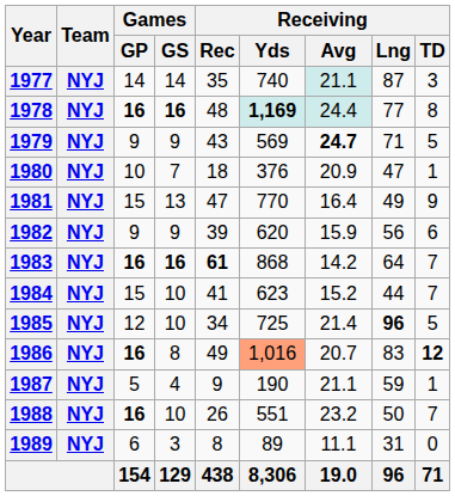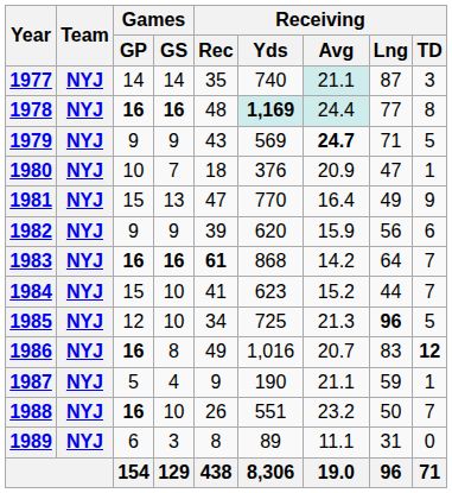 <table class="wikitable" style="text-align:center">
 <tr>
 <th rowspan="2">Year</th>
 <th rowspan="2">Team</th>
 <th colspan="2">Games</th>
 <th colspan="5">Receiving</th>
 </tr>
 <tr>
 <th>GP</th>
 <th>GS</th>
 <th>Rec</th>
 <th>Yds</th>
 <th>Avg</th>
 <th>Lng</th>
 <th>TD</th>
 </tr>
 <tr>
 <th><a href='#'>1977</a></th>
 <th><a href='#'>NYJ</a></th>
 <td>14</td>
 <td>14</td>
 <td>35</td>
 <td>740</td>
 <td style="background:#cfecec; width:3em;">21.1</td>
 <td>87</td>
 <td>3</td>
 </tr>
 <tr>
 <th><a href='#'>1978</a></th>
 <th><a href='#'>NYJ</a></th>
 <td><strong>16</strong></td>
 <td><strong>16</strong></td>
 <td>48</td>
 <td style="background:#cfecec; width:3em;"><strong>1,169</strong></td>
 <td style="background:#cfecec; width:3em;">24.4</td>
 <td>77</td>
 <td>8</td>
 </tr>
 <tr>
 <th><a href='#'>1979</a></th>
 <th><a href='#'>NYJ</a></th>
 <td>9</td>
 <td>9</td>
 <td>43</td>
 <td>569</td>
 <td><strong>24.7</strong></td>
 <td>71</td>
 <td>5</td>
 </tr>
 <tr>
 <th><a href='#'>1980</a></th>
 <th><a href='#'>NYJ</a></th>
 <td>10</td>
 <td>7</td>
 <td>18</td>
 <td>376</td>
 <td>20.9</td>
 <td>47</td>
 <td>1</td>
 </tr>
 <tr>
 <th><a href='#'>1981</a></th>
 <th><a href='#'>NYJ</a></th>
 <td>15</td>
 <td>13</td>
 <td>47</td>
 <td>770</td>
 <td>16.4</td>
 <td>49</td>
 <td>9</td>
 </tr>
 <tr>
 <th><a href='#'>1982</a></th>
 <th><a href='#'>NYJ</a></th>
 <td>9</td>
 <td>9</td>
 <td>39</td>
 <td>620</td>
 <td>15.9</td>
 <td>56</td>
 <td>6</td>
 </tr>
 <tr>
 <th><a href='#'>1983</a></th>
 <th><a href='#'>NYJ</a></th>
 <td><strong>16</strong></td>
 <td><strong>16</strong></td>
 <td><strong>61</strong></td>
 <td>868</td>
 <td>14.2</td>
 <td>64</td>
 <td>7</td>
 </tr>
 <tr>
 <th><a href='#'>1984</a></th>
 <th><a href='#'>NYJ</a></th>
 <td>15</td>
 <td>10</td>
 <td>41</td>
 <td>623</td>
 <td>15.2</td>
 <td>44</td>
 <td>7</td>
 </tr>
 <tr>
 <th><a href='#'>1985</a></th>
 <th><a href='#'>NYJ</a></th>
 <td>12</td>
 <td>10</td>
 <td>34</td>
 <td>725</td>
-<td>21.4</td>
+<td>21.3</td>
 <td><strong>96</strong></td>
 <td>5</td>
 </tr>
 <tr>
 <th><a href='#'>1986</a></th>
 <th><a href='#'>NYJ</a></th>
 <td><strong>16</strong></td>
 <td>8</td>
 <td>49</td>
-<td style="background: lightsalmon;">1,016</td>
+<td>1,016</td>
 <td>20.7</td>
 <td>83</td>
 <td><strong>12</strong></td>
 </tr>
 <tr>
 <th><a href='#'>1987</a></th>
 <th><a href='#'>NYJ</a></th>
 <td>5</td>
 <td>4</td>
 <td>9</td>
 <td>190</td>
 <td>21.1</td>
 <td>59</td>
 <td>1</td>
 </tr>
 <tr>
 <th><a href='#'>1988</a></th>
 <th><a href='#'>NYJ</a></th>
 <td><strong>16</strong></td>
 <td>10</td>
 <td>26</td>
 <td>551</td>
 <td>23.2</td>
 <td>50</td>
 <td>7</td>
 </tr>
 <tr>
 <th><a href='#'>1989</a></th>
 <th><a href='#'>NYJ</a></th>
 <td>6</td>
 <td>3</td>
 <td>8</td>
 <td>89</td>
 <td>11.1</td>
 <td>31</td>
 <td>0</td>
 </tr>
 <tr>
 <th colspan="2"></th>
 <th>154</th>
 <th>129</th>
 <th>438</th>
 <th>8,306</th>
 <th>19.0</th>
 <th>96</th>
 <th>71</th>
 </tr>
 </table>
